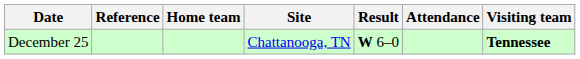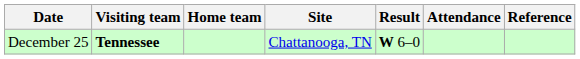 <table class="wikitable" style="font-size:95%;">
 <tr>
 <th>Date</th>
-<th class="unsortable">Reference</th>
+<th>Visiting team</th>
 <th>Home team</th>
 <th>Site</th>
 <th>Result</th>
 <th>Attendance</th>
-<th>Visiting team</th>
+<th class="unsortable">Reference</th>
 </tr>
 <tr bgcolor=ccffcc>
 <td>December 25</td>
-<td></td>
+<td><strong>Tennessee</strong></td>
 <td></td>
 <td><a href='#'>Chattanooga, TN</a></td>
 <td><strong>W</strong> 6–0</td>
 <td></td>
-<td><strong>Tennessee</strong></td>
+<td></td>
 </tr>
 </table>
